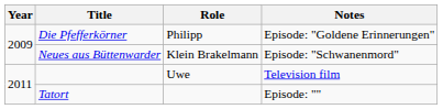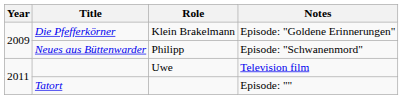 <table class="wikitable sortable">
 <tr>
 <th>Year</th>
 <th>Title</th>
 <th>Role</th>
 <th class="unsortable">Notes</th>
 </tr>
 <tr>
 <td rowspan="2">2009</td>
 <td><em><a href='#'>Die Pfefferkörner</a></em></td>
-<td>Philipp</td>
+<td>Klein Brakelmann</td>
 <td>Episode: "Goldene Erinnerungen"</td>
 </tr>
 <tr>
 <td><em><a href='#'>Neues aus Büttenwarder</a></em></td>
-<td>Klein Brakelmann</td>
+<td>Philipp</td>
 <td>Episode: "Schwanenmord"</td>
 </tr>
 <tr>
 <td rowspan="2">2011</td>
 <td><em></em></td>
 <td>Uwe</td>
 <td><a href='#'>Television film</a></td>
 </tr>
 <tr>
 <td><em><a href='#'>Tatort</a></em></td>
 <td></td>
 <td>Episode: ""</td>
 </tr>
 </table>
